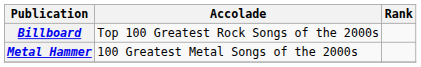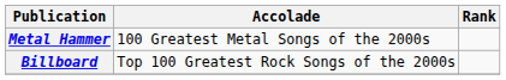 <table class="wikitable plainrowheaders">
 <tr>
 <th>Publication</th>
 <th>Accolade</th>
 <th>Rank</th>
 </tr>
 <tr>
+<th scope="row"><em><a href='#'>Metal Hammer</a></em></th>
+<td>100 Greatest Metal Songs of the 2000s</td>
+<td></td>
+</tr>
+<tr>
 <th scope="row"><em><a href='#'>Billboard</a></em></th>
 <td>Top 100 Greatest Rock Songs of the 2000s</td>
 <td></td>
 </tr>
 <tr>
-<th scope="row"><em><a href='#'>Metal Hammer</a></em></th>
-<td>100 Greatest Metal Songs of the 2000s</td>
-<td></td>
-</tr>
-<tr>
 </tr>
 </table>
